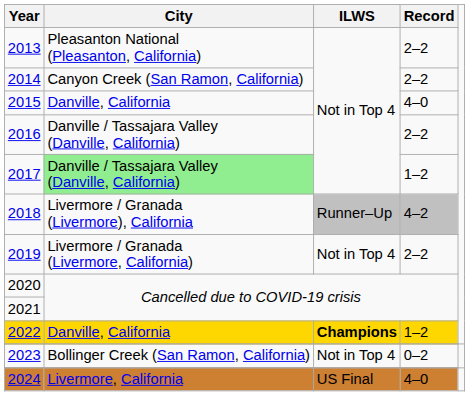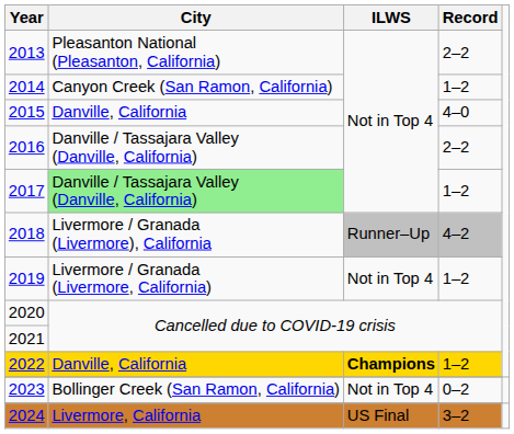 <table class="wikitable">
 <tr>
 <th>Year</th>
 <th>City</th>
 <th>ILWS</th>
 <th>Record</th>
 </tr>
 <tr>
 <td><a href='#'>2013</a></td>
 <td> Pleasanton National<br>(<a href='#'>Pleasanton</a>, <a href='#'>California</a>)</td>
 <td rowspan=5>Not in Top 4</td>
 <td>2–2</td>
 </tr>
 <tr>
 <td><a href='#'>2014</a></td>
 <td> Canyon Creek (<a href='#'>San Ramon</a>, <a href='#'>California</a>)</td>
-<td>2–2</td>
+<td>1–2</td>
 </tr>
 <tr>
 <td><a href='#'>2015</a></td>
 <td> <a href='#'>Danville</a>, <a href='#'>California</a></td>
 <td>4–0</td>
 </tr>
 <tr>
 <td><a href='#'>2016</a></td>
 <td> Danville / Tassajara Valley<br>(<a href='#'>Danville</a>, <a href='#'>California</a>)</td>
 <td>2–2</td>
 </tr>
 <tr>
 <td><a href='#'>2017</a></td>
 <td style="background: lightgreen;"> Danville / Tassajara Valley<br>(<a href='#'>Danville</a>, <a href='#'>California</a>)</td>
 <td>1–2</td>
 </tr>
 <tr>
 <td><a href='#'>2018</a></td>
 <td> Livermore / Granada<br>(<a href='#'>Livermore</a>), <a href='#'>California</a></td>
 <td style="background:silver;">Runner–Up</td>
 <td style="background:silver;">4–2</td>
 </tr>
 <tr>
 <td><a href='#'>2019</a></td>
 <td> Livermore / Granada<br>(<a href='#'>Livermore</a>, <a href='#'>California</a>)</td>
 <td>Not in Top 4</td>
-<td>2–2</td>
+<td>1–2</td>
 </tr>
 <tr>
 <td>2020</td>
 <td colspan=3 rowspan=2 style="text-align:center;"><em>Cancelled due to COVID-19 crisis</em></td>
 </tr>
 <tr>
 <td>2021</td>
 </tr>
 <tr style="background:gold;">
 <td><a href='#'>2022</a></td>
 <td> <a href='#'>Danville</a>, <a href='#'>California</a></td>
 <td><strong>Champions</strong></td>
 <td>1–2</td>
 </tr>
 <tr>
 </tr>
 <tr>
 <td><a href='#'>2023</a></td>
 <td> Bollinger Creek (<a href='#'>San Ramon</a>, <a href='#'>California</a>)</td>
 <td>Not in Top 4</td>
 <td>0–2</td>
 <td></td>
 </tr>
 <tr>
 </tr>
 <tr style="background:#cd7f32;">
 <td><a href='#'>2024</a></td>
 <td> <a href='#'>Livermore</a>, <a href='#'>California</a></td>
 <td rowspan=2>US Final</td>
-<td>4–0</td>
+<td>3–2</td>
 </tr>
 </table>
